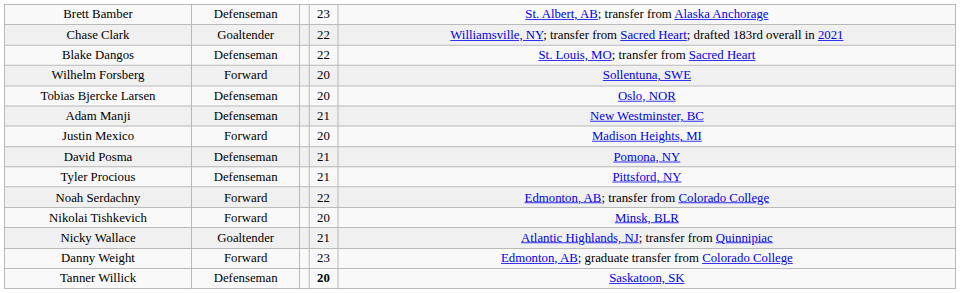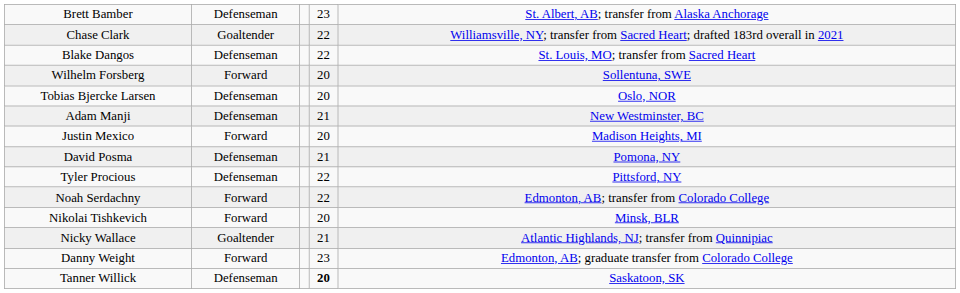 <table class="wikitable" width="60%">
 <tr align="center" bgcolor="">
 <td>Brett Bamber</td>
 <td>Defenseman</td>
 <td></td>
 <td>23</td>
 <td><a href='#'>St. Albert, AB</a>; transfer from <a href='#'>Alaska Anchorage</a></td>
 </tr>
 <tr align="center" bgcolor="f0f0f0">
 <td>Chase Clark</td>
 <td>Goaltender</td>
 <td></td>
 <td>22</td>
 <td><a href='#'>Williamsville, NY</a>; transfer from <a href='#'>Sacred Heart</a>; drafted 183rd overall in <a href='#'>2021</a></td>
 </tr>
 <tr align="center" bgcolor="">
 <td>Blake Dangos</td>
 <td>Defenseman</td>
 <td></td>
 <td>22</td>
 <td><a href='#'>St. Louis, MO</a>; transfer from <a href='#'>Sacred Heart</a></td>
 </tr>
 <tr align="center" bgcolor="f0f0f0">
 <td>Wilhelm Forsberg</td>
 <td>Forward</td>
 <td></td>
 <td>20</td>
 <td><a href='#'>Sollentuna, SWE</a></td>
 </tr>
 <tr align="center" bgcolor="">
 <td>Tobias Bjercke Larsen</td>
 <td>Defenseman</td>
 <td></td>
 <td>20</td>
 <td><a href='#'>Oslo, NOR</a></td>
 </tr>
 <tr align="center" bgcolor="f0f0f0">
 <td>Adam Manji</td>
 <td>Defenseman</td>
 <td></td>
 <td>21</td>
 <td><a href='#'>New Westminster, BC</a></td>
 </tr>
 <tr align="center" bgcolor="">
 <td>Justin Mexico</td>
 <td>Forward</td>
 <td></td>
 <td>20</td>
 <td><a href='#'>Madison Heights, MI</a></td>
 </tr>
 <tr align="center" bgcolor="f0f0f0">
 <td>David Posma</td>
 <td>Defenseman</td>
 <td></td>
 <td>21</td>
 <td><a href='#'>Pomona, NY</a></td>
 </tr>
 <tr align="center" bgcolor="">
 <td>Tyler Procious</td>
 <td>Defenseman</td>
 <td></td>
-<td>21</td>
+<td>22</td>
 <td><a href='#'>Pittsford, NY</a></td>
 </tr>
 <tr align="center" bgcolor="f0f0f0">
 <td>Noah Serdachny</td>
 <td>Forward</td>
 <td></td>
 <td>22</td>
 <td><a href='#'>Edmonton, AB</a>; transfer from <a href='#'>Colorado College</a></td>
 </tr>
 <tr align="center" bgcolor="">
 <td>Nikolai Tishkevich</td>
 <td>Forward</td>
 <td></td>
 <td>20</td>
 <td><a href='#'>Minsk, BLR</a></td>
 </tr>
 <tr align="center" bgcolor="f0f0f0">
 <td>Nicky Wallace</td>
 <td>Goaltender</td>
 <td></td>
 <td>21</td>
 <td><a href='#'>Atlantic Highlands, NJ</a>; transfer from <a href='#'>Quinnipiac</a></td>
 </tr>
 <tr align="center" bgcolor="">
 <td>Danny Weight</td>
 <td>Forward</td>
 <td></td>
 <td>23</td>
 <td><a href='#'>Edmonton, AB</a>; graduate transfer from <a href='#'>Colorado College</a></td>
 </tr>
 <tr align="center" bgcolor="">
 <td>Tanner Willick</td>
 <td>Defenseman</td>
 <td></td>
 <td><strong>20</strong></td>
 <td><a href='#'>Saskatoon, SK</a></td>
 </tr>
 </table>
